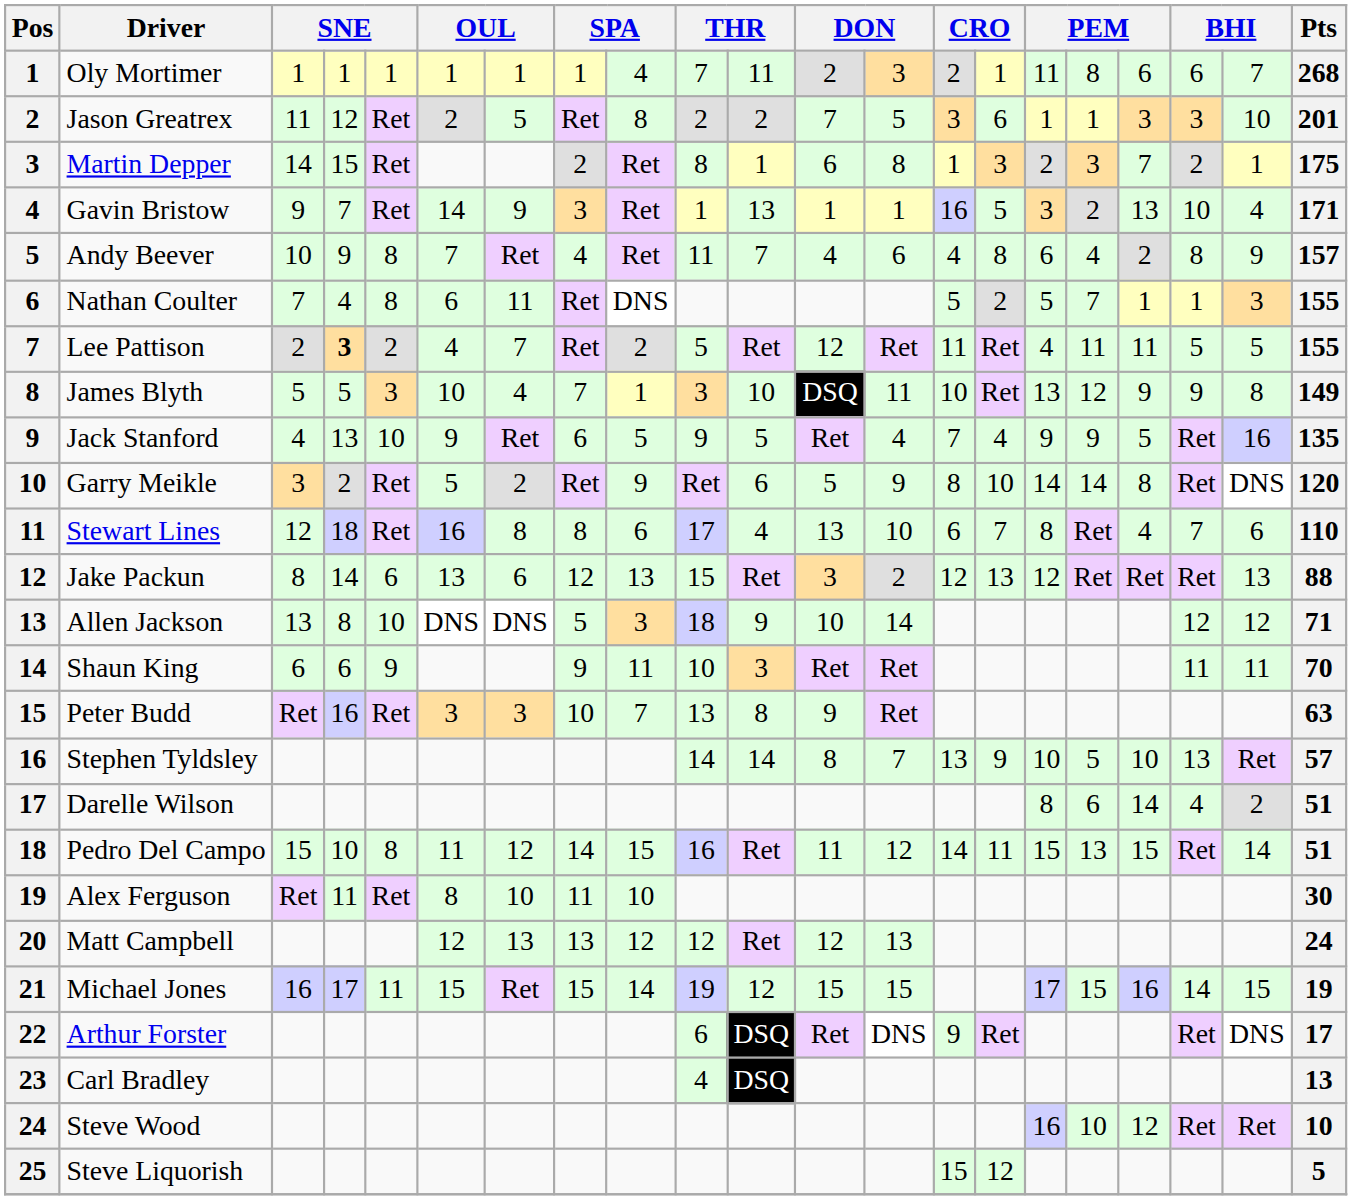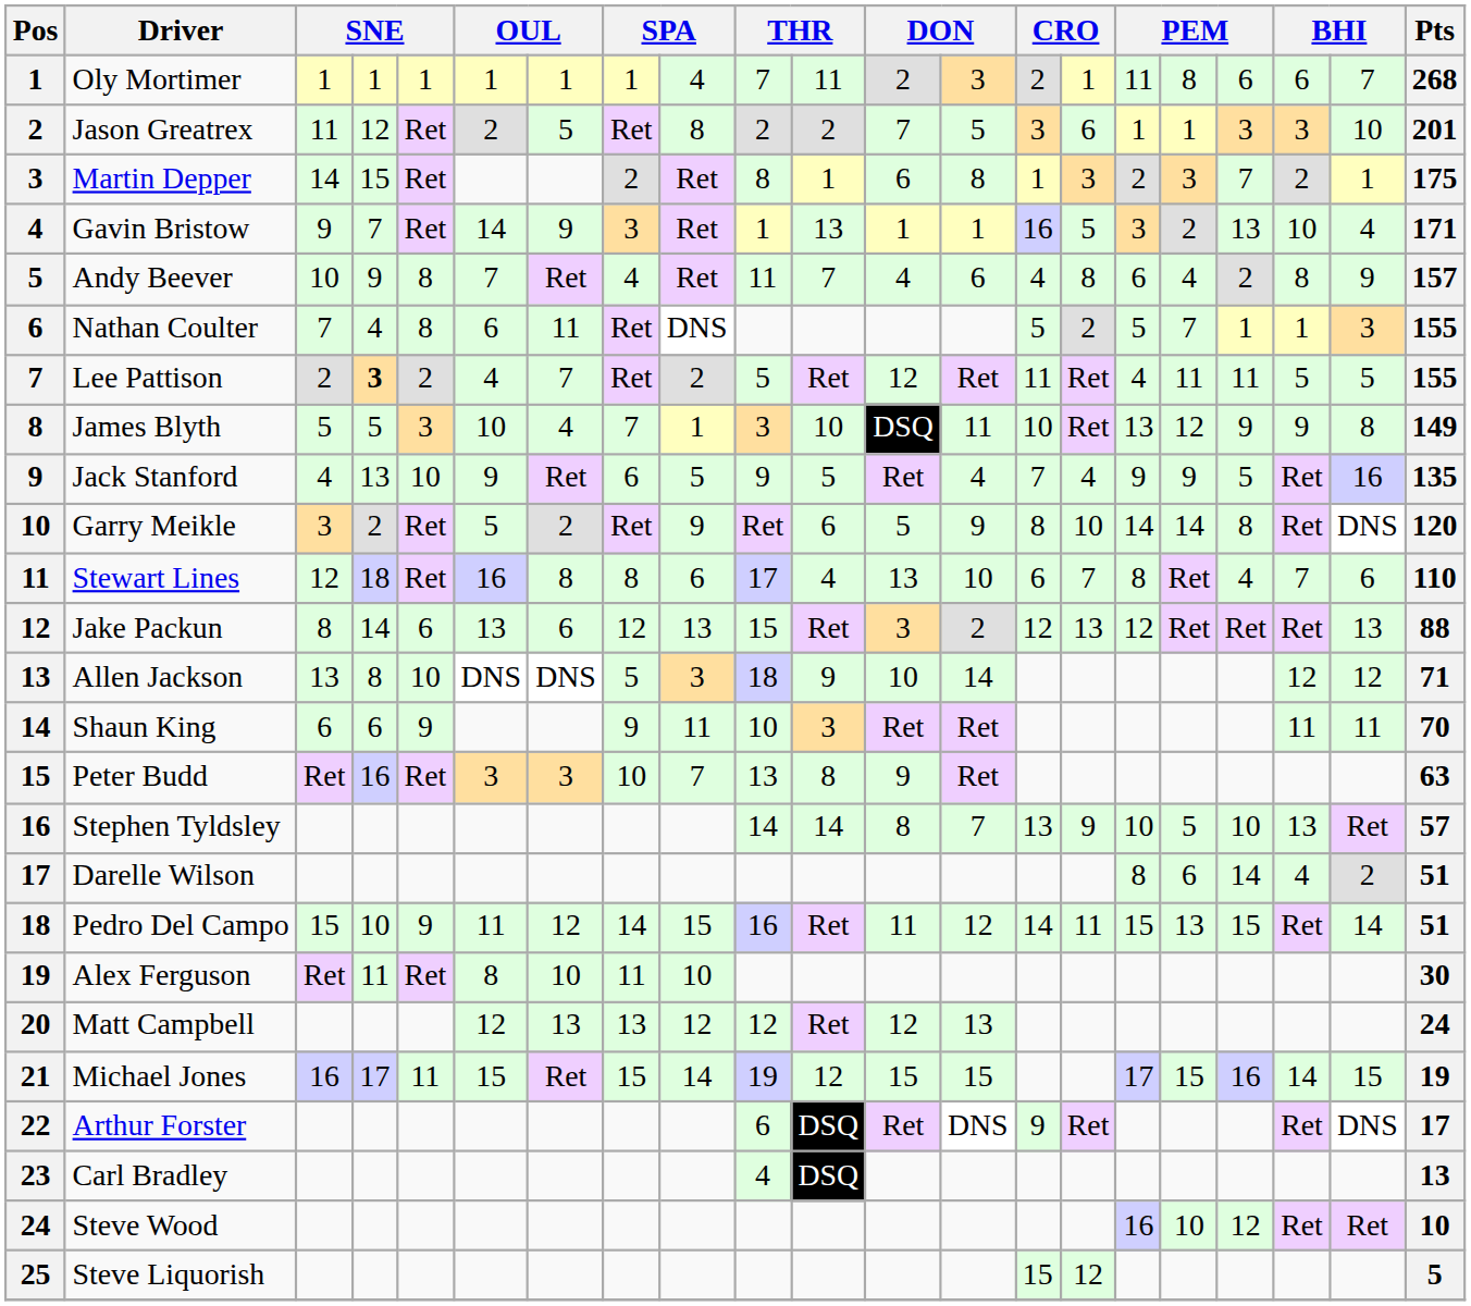 <table class="wikitable" style="font-size: 80%; text-align: center;">
 <tr valign="top">
 <th valign="middle">Pos</th>
 <th valign="middle">Driver</th>
 <th colspan="3"><a href='#'>SNE</a></th>
 <th colspan="2"><a href='#'>OUL</a></th>
 <th colspan="2"><a href='#'>SPA</a></th>
 <th colspan="2"><a href='#'>THR</a></th>
 <th colspan="2"><a href='#'>DON</a></th>
 <th colspan="2"><a href='#'>CRO</a></th>
 <th colspan="3"><a href='#'>PEM</a></th>
 <th colspan="2"><a href='#'>BHI</a></th>
 <th valign=middle>Pts</th>
 </tr>
 <tr>
 <th>1</th>
 <td align=left>Oly Mortimer</td>
 <td style="background:#ffffbf;">1</td>
 <td style="background:#ffffbf;">1</td>
 <td style="background:#ffffbf;">1</td>
 <td style="background:#ffffbf;">1</td>
 <td style="background:#ffffbf;">1</td>
 <td style="background:#ffffbf;">1</td>
 <td style="background:#dfffdf;">4</td>
 <td style="background:#dfffdf;">7</td>
 <td style="background:#dfffdf;">11</td>
 <td style="background:#dfdfdf;">2</td>
 <td style="background:#ffdf9f;">3</td>
 <td style="background:#dfdfdf;">2</td>
 <td style="background:#ffffbf;">1</td>
 <td style="background:#dfffdf;">11</td>
 <td style="background:#dfffdf;">8</td>
 <td style="background:#dfffdf;">6</td>
 <td style="background:#dfffdf;">6</td>
 <td style="background:#dfffdf;">7</td>
 <th>268</th>
 </tr>
 <tr>
 <th>2</th>
 <td align=left>Jason Greatrex</td>
 <td style="background:#dfffdf;">11</td>
 <td style="background:#dfffdf;">12</td>
 <td style="background:#efcfff;">Ret</td>
 <td style="background:#dfdfdf;">2</td>
 <td style="background:#dfffdf;">5</td>
 <td style="background:#efcfff;">Ret</td>
 <td style="background:#dfffdf;">8</td>
 <td style="background:#dfdfdf;">2</td>
 <td style="background:#dfdfdf;">2</td>
 <td style="background:#dfffdf;">7</td>
 <td style="background:#dfffdf;">5</td>
 <td style="background:#ffdf9f;">3</td>
 <td style="background:#dfffdf;">6</td>
 <td style="background:#ffffbf;">1</td>
 <td style="background:#ffffbf;">1</td>
 <td style="background:#ffdf9f;">3</td>
 <td style="background:#ffdf9f;">3</td>
 <td style="background:#dfffdf;">10</td>
 <th>201</th>
 </tr>
 <tr>
 <th>3</th>
 <td align=left><a href='#'>Martin Depper</a></td>
 <td style="background:#dfffdf;">14</td>
 <td style="background:#dfffdf;">15</td>
 <td style="background:#efcfff;">Ret</td>
 <td></td>
 <td></td>
 <td style="background:#dfdfdf;">2</td>
 <td style="background:#efcfff;">Ret</td>
 <td style="background:#dfffdf;">8</td>
 <td style="background:#ffffbf;">1</td>
 <td style="background:#dfffdf;">6</td>
 <td style="background:#dfffdf;">8</td>
 <td style="background:#ffffbf;">1</td>
 <td style="background:#ffdf9f;">3</td>
 <td style="background:#dfdfdf;">2</td>
 <td style="background:#ffdf9f;">3</td>
 <td style="background:#dfffdf;">7</td>
 <td style="background:#dfdfdf;">2</td>
 <td style="background:#ffffbf;">1</td>
 <th>175</th>
 </tr>
 <tr>
 <th>4</th>
 <td align=left>Gavin Bristow</td>
 <td style="background:#dfffdf;">9</td>
 <td style="background:#dfffdf;">7</td>
 <td style="background:#efcfff;">Ret</td>
 <td style="background:#dfffdf;">14</td>
 <td style="background:#dfffdf;">9</td>
 <td style="background:#ffdf9f;">3</td>
 <td style="background:#efcfff;">Ret</td>
 <td style="background:#ffffbf;">1</td>
 <td style="background:#dfffdf;">13</td>
 <td style="background:#ffffbf;">1</td>
 <td style="background:#ffffbf;">1</td>
 <td style="background:#cfcfff;">16</td>
 <td style="background:#dfffdf;">5</td>
 <td style="background:#ffdf9f;">3</td>
 <td style="background:#dfdfdf;">2</td>
 <td style="background:#dfffdf;">13</td>
 <td style="background:#dfffdf;">10</td>
 <td style="background:#dfffdf;">4</td>
 <th>171</th>
 </tr>
 <tr>
 <th>5</th>
 <td align=left>Andy Beever</td>
 <td style="background:#dfffdf;">10</td>
 <td style="background:#dfffdf;">9</td>
 <td style="background:#dfffdf;">8</td>
 <td style="background:#dfffdf;">7</td>
 <td style="background:#efcfff;">Ret</td>
 <td style="background:#dfffdf;">4</td>
 <td style="background:#efcfff;">Ret</td>
 <td style="background:#dfffdf;">11</td>
 <td style="background:#dfffdf;">7</td>
 <td style="background:#dfffdf;">4</td>
 <td style="background:#dfffdf;">6</td>
 <td style="background:#dfffdf;">4</td>
 <td style="background:#dfffdf;">8</td>
 <td style="background:#dfffdf;">6</td>
 <td style="background:#dfffdf;">4</td>
 <td style="background:#dfdfdf;">2</td>
 <td style="background:#dfffdf;">8</td>
 <td style="background:#dfffdf;">9</td>
 <th>157</th>
 </tr>
 <tr>
 <th>6</th>
 <td align=left>Nathan Coulter</td>
 <td style="background:#dfffdf;">7</td>
 <td style="background:#dfffdf;">4</td>
 <td style="background:#dfffdf;">8</td>
 <td style="background:#dfffdf;">6</td>
 <td style="background:#dfffdf;">11</td>
 <td style="background:#efcfff;">Ret</td>
 <td style="background:#ffffff;">DNS</td>
 <td></td>
 <td></td>
 <td></td>
 <td></td>
 <td style="background:#dfffdf;">5</td>
 <td style="background:#dfdfdf;">2</td>
 <td style="background:#dfffdf;">5</td>
 <td style="background:#dfffdf;">7</td>
 <td style="background:#ffffbf;">1</td>
 <td style="background:#ffffbf;">1</td>
 <td style="background:#ffdf9f;">3</td>
 <th>155</th>
 </tr>
 <tr>
 <th>7</th>
 <td align=left>Lee Pattison</td>
 <td style="background:#dfdfdf;">2</td>
 <td style="background:#ffdf9f;"><strong>3</strong></td>
 <td style="background:#dfdfdf;">2</td>
 <td style="background:#dfffdf;">4</td>
 <td style="background:#dfffdf;">7</td>
 <td style="background:#efcfff;">Ret</td>
 <td style="background:#dfdfdf;">2</td>
 <td style="background:#dfffdf;">5</td>
 <td style="background:#efcfff;">Ret</td>
 <td style="background:#dfffdf;">12</td>
 <td style="background:#efcfff;">Ret</td>
 <td style="background:#dfffdf;">11</td>
 <td style="background:#efcfff;">Ret</td>
 <td style="background:#dfffdf;">4</td>
 <td style="background:#dfffdf;">11</td>
 <td style="background:#dfffdf;">11</td>
 <td style="background:#dfffdf;">5</td>
 <td style="background:#dfffdf;">5</td>
 <th>155</th>
 </tr>
 <tr>
 <th>8</th>
 <td align=left>James Blyth</td>
 <td style="background:#dfffdf;">5</td>
 <td style="background:#dfffdf;">5</td>
 <td style="background:#ffdf9f;">3</td>
 <td style="background:#dfffdf;">10</td>
 <td style="background:#dfffdf;">4</td>
 <td style="background:#dfffdf;">7</td>
 <td style="background:#ffffbf;">1</td>
 <td style="background:#ffdf9f;">3</td>
 <td style="background:#dfffdf;">10</td>
 <td style="background-color:#000000; color:white">DSQ</td>
 <td style="background:#dfffdf;">11</td>
 <td style="background:#dfffdf;">10</td>
 <td style="background:#efcfff;">Ret</td>
 <td style="background:#dfffdf;">13</td>
 <td style="background:#dfffdf;">12</td>
 <td style="background:#dfffdf;">9</td>
 <td style="background:#dfffdf;">9</td>
 <td style="background:#dfffdf;">8</td>
 <th>149</th>
 </tr>
 <tr>
 <th>9</th>
 <td align=left>Jack Stanford</td>
 <td style="background:#dfffdf;">4</td>
 <td style="background:#dfffdf;">13</td>
 <td style="background:#dfffdf;">10</td>
 <td style="background:#dfffdf;">9</td>
 <td style="background:#efcfff;">Ret</td>
 <td style="background:#dfffdf;">6</td>
 <td style="background:#dfffdf;">5</td>
 <td style="background:#dfffdf;">9</td>
 <td style="background:#dfffdf;">5</td>
 <td style="background:#efcfff;">Ret</td>
 <td style="background:#dfffdf;">4</td>
 <td style="background:#dfffdf;">7</td>
 <td style="background:#dfffdf;">4</td>
 <td style="background:#dfffdf;">9</td>
 <td style="background:#dfffdf;">9</td>
 <td style="background:#dfffdf;">5</td>
 <td style="background:#efcfff;">Ret</td>
 <td style="background:#cfcfff;">16</td>
 <th>135</th>
 </tr>
 <tr>
 <th>10</th>
 <td align=left>Garry Meikle</td>
 <td style="background:#ffdf9f;">3</td>
 <td style="background:#dfdfdf;">2</td>
 <td style="background:#efcfff;">Ret</td>
 <td style="background:#dfffdf;">5</td>
 <td style="background:#dfdfdf;">2</td>
 <td style="background:#efcfff;">Ret</td>
 <td style="background:#dfffdf;">9</td>
 <td style="background:#efcfff;">Ret</td>
 <td style="background:#dfffdf;">6</td>
 <td style="background:#dfffdf;">5</td>
 <td style="background:#dfffdf;">9</td>
 <td style="background:#dfffdf;">8</td>
 <td style="background:#dfffdf;">10</td>
 <td style="background:#dfffdf;">14</td>
 <td style="background:#dfffdf;">14</td>
 <td style="background:#dfffdf;">8</td>
 <td style="background:#efcfff;">Ret</td>
 <td style="background:#ffffff;">DNS</td>
 <th>120</th>
 </tr>
 <tr>
 <th>11</th>
 <td align=left><a href='#'>Stewart Lines</a></td>
 <td style="background:#dfffdf;">12</td>
 <td style="background:#cfcfff;">18</td>
 <td style="background:#efcfff;">Ret</td>
 <td style="background:#cfcfff;">16</td>
 <td style="background:#dfffdf;">8</td>
 <td style="background:#dfffdf;">8</td>
 <td style="background:#dfffdf;">6</td>
 <td style="background:#cfcfff;">17</td>
 <td style="background:#dfffdf;">4</td>
 <td style="background:#dfffdf;">13</td>
 <td style="background:#dfffdf;">10</td>
 <td style="background:#dfffdf;">6</td>
 <td style="background:#dfffdf;">7</td>
 <td style="background:#dfffdf;">8</td>
 <td style="background:#efcfff;">Ret</td>
 <td style="background:#dfffdf;">4</td>
 <td style="background:#dfffdf;">7</td>
 <td style="background:#dfffdf;">6</td>
 <th>110</th>
 </tr>
 <tr>
 <th>12</th>
 <td align=left>Jake Packun</td>
 <td style="background:#dfffdf;">8</td>
 <td style="background:#dfffdf;">14</td>
 <td style="background:#dfffdf;">6</td>
 <td style="background:#dfffdf;">13</td>
 <td style="background:#dfffdf;">6</td>
 <td style="background:#dfffdf;">12</td>
 <td style="background:#dfffdf;">13</td>
 <td style="background:#dfffdf;">15</td>
 <td style="background:#efcfff;">Ret</td>
 <td style="background:#ffdf9f;">3</td>
 <td style="background:#dfdfdf;">2</td>
 <td style="background:#dfffdf;">12</td>
 <td style="background:#dfffdf;">13</td>
 <td style="background:#dfffdf;">12</td>
 <td style="background:#efcfff;">Ret</td>
 <td style="background:#efcfff;">Ret</td>
 <td style="background:#efcfff;">Ret</td>
 <td style="background:#dfffdf;">13</td>
 <th>88</th>
 </tr>
 <tr>
 <th>13</th>
 <td align=left>Allen Jackson</td>
 <td style="background:#dfffdf;">13</td>
 <td style="background:#dfffdf;">8</td>
 <td style="background:#dfffdf;">10</td>
 <td style="background:#ffffff;">DNS</td>
 <td style="background:#ffffff;">DNS</td>
 <td style="background:#dfffdf;">5</td>
 <td style="background:#ffdf9f;">3</td>
 <td style="background:#cfcfff;">18</td>
 <td style="background:#dfffdf;">9</td>
 <td style="background:#dfffdf;">10</td>
 <td style="background:#dfffdf;">14</td>
 <td></td>
 <td></td>
 <td></td>
 <td></td>
 <td></td>
 <td style="background:#dfffdf;">12</td>
 <td style="background:#dfffdf;">12</td>
 <th>71</th>
 </tr>
 <tr>
 <th>14</th>
 <td align=left>Shaun King</td>
 <td style="background:#dfffdf;">6</td>
 <td style="background:#dfffdf;">6</td>
 <td style="background:#dfffdf;">9</td>
 <td></td>
 <td></td>
 <td style="background:#dfffdf;">9</td>
 <td style="background:#dfffdf;">11</td>
 <td style="background:#dfffdf;">10</td>
 <td style="background:#ffdf9f;">3</td>
 <td style="background:#efcfff;">Ret</td>
 <td style="background:#efcfff;">Ret</td>
 <td></td>
 <td></td>
 <td></td>
 <td></td>
 <td></td>
 <td style="background:#dfffdf;">11</td>
 <td style="background:#dfffdf;">11</td>
 <th>70</th>
 </tr>
 <tr>
 <th>15</th>
 <td align=left>Peter Budd</td>
 <td style="background:#efcfff;">Ret</td>
 <td style="background:#cfcfff;">16</td>
 <td style="background:#efcfff;">Ret</td>
 <td style="background:#ffdf9f;">3</td>
 <td style="background:#ffdf9f;">3</td>
 <td style="background:#dfffdf;">10</td>
 <td style="background:#dfffdf;">7</td>
 <td style="background:#dfffdf;">13</td>
 <td style="background:#dfffdf;">8</td>
 <td style="background:#dfffdf;">9</td>
 <td style="background:#efcfff;">Ret</td>
 <td></td>
 <td></td>
 <td></td>
 <td></td>
 <td></td>
 <td></td>
 <td></td>
 <th>63</th>
 </tr>
 <tr>
 <th>16</th>
 <td align=left>Stephen Tyldsley</td>
 <td></td>
 <td></td>
 <td></td>
 <td></td>
 <td></td>
 <td></td>
 <td></td>
 <td style="background:#dfffdf;">14</td>
 <td style="background:#dfffdf;">14</td>
 <td style="background:#dfffdf;">8</td>
 <td style="background:#dfffdf;">7</td>
 <td style="background:#dfffdf;">13</td>
 <td style="background:#dfffdf;">9</td>
 <td style="background:#dfffdf;">10</td>
 <td style="background:#dfffdf;">5</td>
 <td style="background:#dfffdf;">10</td>
 <td style="background:#dfffdf;">13</td>
 <td style="background:#efcfff;">Ret</td>
 <th>57</th>
 </tr>
 <tr>
 <th>17</th>
 <td align=left>Darelle Wilson</td>
 <td></td>
 <td></td>
 <td></td>
 <td></td>
 <td></td>
 <td></td>
 <td></td>
 <td></td>
 <td></td>
 <td></td>
 <td></td>
 <td></td>
 <td></td>
 <td style="background:#dfffdf;">8</td>
 <td style="background:#dfffdf;">6</td>
 <td style="background:#dfffdf;">14</td>
 <td style="background:#dfffdf;">4</td>
 <td style="background:#dfdfdf;">2</td>
 <th>51</th>
 </tr>
 <tr>
 <th>18</th>
 <td align=left>Pedro Del Campo</td>
 <td style="background:#dfffdf;">15</td>
 <td style="background:#dfffdf;">10</td>
-<td style="background:#dfffdf;">8</td>
+<td style="background:#dfffdf;">9</td>
 <td style="background:#dfffdf;">11</td>
 <td style="background:#dfffdf;">12</td>
 <td style="background:#dfffdf;">14</td>
 <td style="background:#dfffdf;">15</td>
 <td style="background:#cfcfff;">16</td>
 <td style="background:#efcfff;">Ret</td>
 <td style="background:#dfffdf;">11</td>
 <td style="background:#dfffdf;">12</td>
 <td style="background:#dfffdf;">14</td>
 <td style="background:#dfffdf;">11</td>
 <td style="background:#dfffdf;">15</td>
 <td style="background:#dfffdf;">13</td>
 <td style="background:#dfffdf;">15</td>
 <td style="background:#efcfff;">Ret</td>
 <td style="background:#dfffdf;">14</td>
 <th>51</th>
 </tr>
 <tr>
 <th>19</th>
 <td align=left>Alex Ferguson</td>
 <td style="background:#efcfff;">Ret</td>
 <td style="background:#dfffdf;">11</td>
 <td style="background:#efcfff;">Ret</td>
 <td style="background:#dfffdf;">8</td>
 <td style="background:#dfffdf;">10</td>
 <td style="background:#dfffdf;">11</td>
 <td style="background:#dfffdf;">10</td>
 <td></td>
 <td></td>
 <td></td>
 <td></td>
 <td></td>
 <td></td>
 <td></td>
 <td></td>
 <td></td>
 <td></td>
 <td></td>
 <th>30</th>
 </tr>
 <tr>
 <th>20</th>
 <td align=left>Matt Campbell</td>
 <td></td>
 <td></td>
 <td></td>
 <td style="background:#dfffdf;">12</td>
 <td style="background:#dfffdf;">13</td>
 <td style="background:#dfffdf;">13</td>
 <td style="background:#dfffdf;">12</td>
 <td style="background:#dfffdf;">12</td>
 <td style="background:#efcfff;">Ret</td>
 <td style="background:#dfffdf;">12</td>
 <td style="background:#dfffdf;">13</td>
 <td></td>
 <td></td>
 <td></td>
 <td></td>
 <td></td>
 <td></td>
 <td></td>
 <th>24</th>
 </tr>
 <tr>
 <th>21</th>
 <td align=left>Michael Jones</td>
 <td style="background:#cfcfff;">16</td>
 <td style="background:#cfcfff;">17</td>
 <td style="background:#dfffdf;">11</td>
 <td style="background:#dfffdf;">15</td>
 <td style="background:#efcfff;">Ret</td>
 <td style="background:#dfffdf;">15</td>
 <td style="background:#dfffdf;">14</td>
 <td style="background:#cfcfff;">19</td>
 <td style="background:#dfffdf;">12</td>
 <td style="background:#dfffdf;">15</td>
 <td style="background:#dfffdf;">15</td>
 <td></td>
 <td></td>
 <td style="background:#cfcfff;">17</td>
 <td style="background:#dfffdf;">15</td>
 <td style="background:#cfcfff;">16</td>
 <td style="background:#dfffdf;">14</td>
 <td style="background:#dfffdf;">15</td>
 <th>19</th>
 </tr>
 <tr>
 <th>22</th>
 <td align=left><a href='#'>Arthur Forster</a></td>
 <td></td>
 <td></td>
 <td></td>
 <td></td>
 <td></td>
 <td></td>
 <td></td>
 <td style="background:#dfffdf;">6</td>
 <td style="background-color:#000000; color:white">DSQ</td>
 <td style="background:#efcfff;">Ret</td>
 <td style="background:#ffffff;">DNS</td>
 <td style="background:#dfffdf;">9</td>
 <td style="background:#efcfff;">Ret</td>
 <td></td>
 <td></td>
 <td></td>
 <td style="background:#efcfff;">Ret</td>
 <td style="background:#ffffff;">DNS</td>
 <th>17</th>
 </tr>
 <tr>
 <th>23</th>
 <td align=left>Carl Bradley</td>
 <td></td>
 <td></td>
 <td></td>
 <td></td>
 <td></td>
 <td></td>
 <td></td>
 <td style="background:#dfffdf;">4</td>
 <td style="background-color:#000000; color:white">DSQ</td>
 <td></td>
 <td></td>
 <td></td>
 <td></td>
 <td></td>
 <td></td>
 <td></td>
 <td></td>
 <td></td>
 <th>13</th>
 </tr>
 <tr>
 <th>24</th>
 <td align=left>Steve Wood</td>
 <td></td>
 <td></td>
 <td></td>
 <td></td>
 <td></td>
 <td></td>
 <td></td>
 <td></td>
 <td></td>
 <td></td>
 <td></td>
 <td></td>
 <td></td>
 <td style="background:#cfcfff;">16</td>
 <td style="background:#dfffdf;">10</td>
 <td style="background:#dfffdf;">12</td>
 <td style="background:#efcfff;">Ret</td>
 <td style="background:#efcfff;">Ret</td>
 <th>10</th>
 </tr>
 <tr>
 <th>25</th>
 <td align=left>Steve Liquorish</td>
 <td></td>
 <td></td>
 <td></td>
 <td></td>
 <td></td>
 <td></td>
 <td></td>
 <td></td>
 <td></td>
 <td></td>
 <td></td>
 <td style="background:#dfffdf;">15</td>
 <td style="background:#dfffdf;">12</td>
 <td></td>
 <td></td>
 <td></td>
 <td></td>
 <td></td>
 <th>5</th>
 </tr>
 <tr>
 </tr>
 </table>
